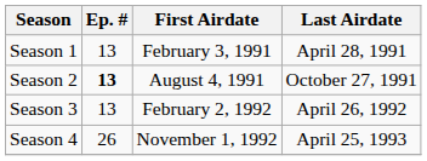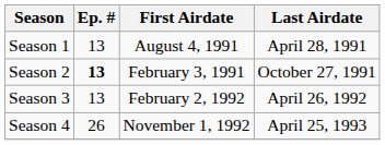 <table class="wikitable">
 <tr>
 <th>Season</th>
 <th>Ep. #</th>
 <th>First Airdate</th>
 <th>Last Airdate</th>
 </tr>
 <tr>
 <td style="text-align: left; top">Season 1</td>
 <td style="text-align: center; top">13</td>
-<td style="text-align: center; top">February 3, 1991</td>
+<td style="text-align: center; top">August 4, 1991</td>
 <td style="text-align: center; top">April 28, 1991</td>
 </tr>
 <tr>
 <td style="text-align: left; top">Season 2</td>
 <td style="text-align: center; top"><strong>13</strong></td>
-<td style="text-align: center; top">August 4, 1991</td>
+<td style="text-align: center; top">February 3, 1991</td>
 <td style="text-align: center; top">October 27, 1991</td>
 </tr>
 <tr>
 <td style="text-align: left; top">Season 3</td>
 <td style="text-align: center; top">13</td>
 <td style="text-align: center; top">February 2, 1992</td>
 <td style="text-align: center; top">April 26, 1992</td>
 </tr>
 <tr>
 <td style="text-align: left; top">Season 4</td>
 <td style="text-align: center; top">26</td>
 <td style="text-align: center; top">November 1, 1992</td>
 <td style="text-align: center; top">April 25, 1993</td>
 </tr>
 <tr>
 </tr>
 </table>
